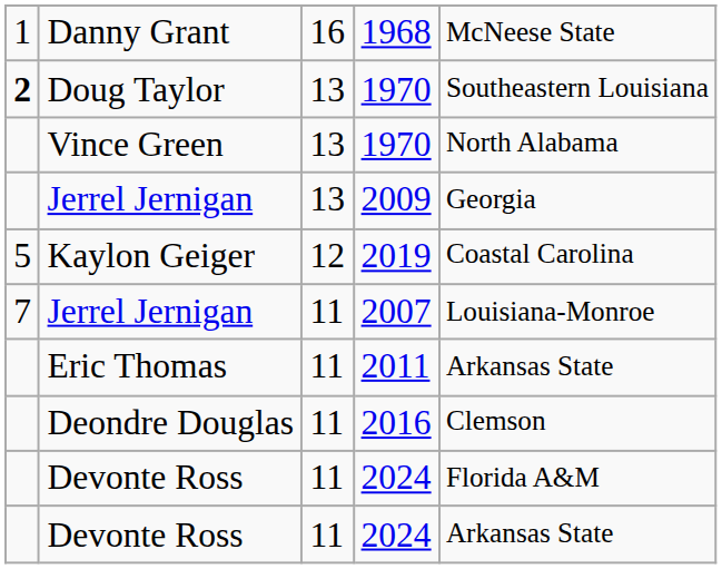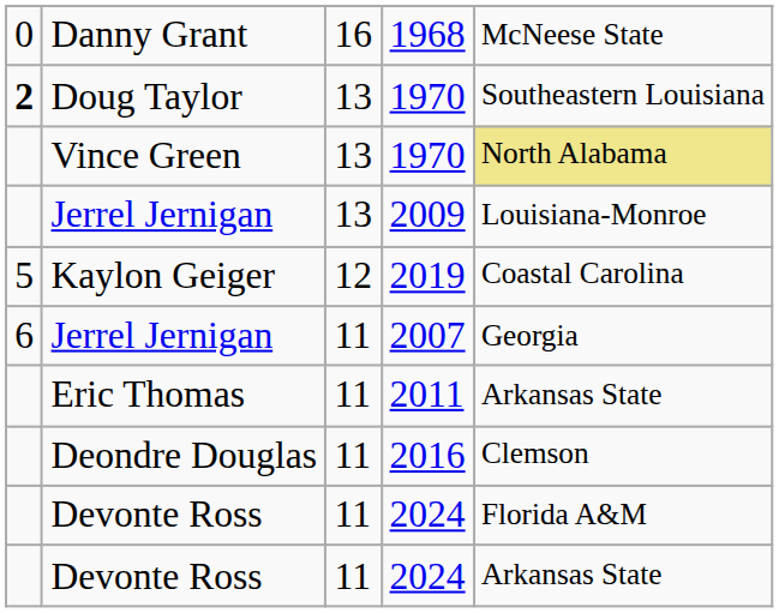 <table class="wikitable">
 <tr>
 </tr>
 <tr>
-<td>1</td>
+<td>0</td>
 <td>Danny Grant</td>
 <td>16</td>
 <td><a href='#'>1968</a></td>
 <td style="font-size:80%;">McNeese State</td>
 </tr>
 <tr>
 <td><strong>2</strong></td>
 <td>Doug Taylor</td>
 <td>13</td>
 <td><a href='#'>1970</a></td>
 <td style="font-size:80%;">Southeastern Louisiana</td>
 </tr>
 <tr>
 <td></td>
 <td>Vince Green</td>
 <td>13</td>
 <td><a href='#'>1970</a></td>
-<td style="font-size:80%;">North Alabama</td>
+<td style="background: khaki; font-size:80%;">North Alabama</td>
 </tr>
 <tr>
 <td></td>
 <td><a href='#'>Jerrel Jernigan</a></td>
 <td>13</td>
 <td><a href='#'>2009</a></td>
-<td style="font-size:80%;">Georgia</td>
+<td style="font-size:80%;">Louisiana-Monroe</td>
 </tr>
 <tr>
 <td>5</td>
 <td>Kaylon Geiger</td>
 <td>12</td>
 <td><a href='#'>2019</a></td>
 <td style="font-size:80%;">Coastal Carolina</td>
 </tr>
 <tr>
-<td>7</td>
+<td>6</td>
 <td><a href='#'>Jerrel Jernigan</a></td>
 <td>11</td>
 <td><a href='#'>2007</a></td>
-<td style="font-size:80%;">Louisiana-Monroe</td>
+<td style="font-size:80%;">Georgia</td>
 </tr>
 <tr>
 <td></td>
 <td>Eric Thomas</td>
 <td>11</td>
 <td><a href='#'>2011</a></td>
 <td style="font-size:80%;">Arkansas State</td>
 </tr>
 <tr>
 <td></td>
 <td>Deondre Douglas</td>
 <td>11</td>
 <td><a href='#'>2016</a></td>
 <td style="font-size:80%;">Clemson</td>
 </tr>
 <tr>
 <td></td>
 <td>Devonte Ross</td>
 <td>11</td>
 <td><a href='#'>2024</a></td>
 <td style="font-size:80%;">Florida A&M</td>
 </tr>
 <tr>
 <td></td>
 <td>Devonte Ross</td>
 <td>11</td>
 <td><a href='#'>2024</a></td>
 <td style="font-size:80%;">Arkansas State</td>
 </tr>
 </table>
